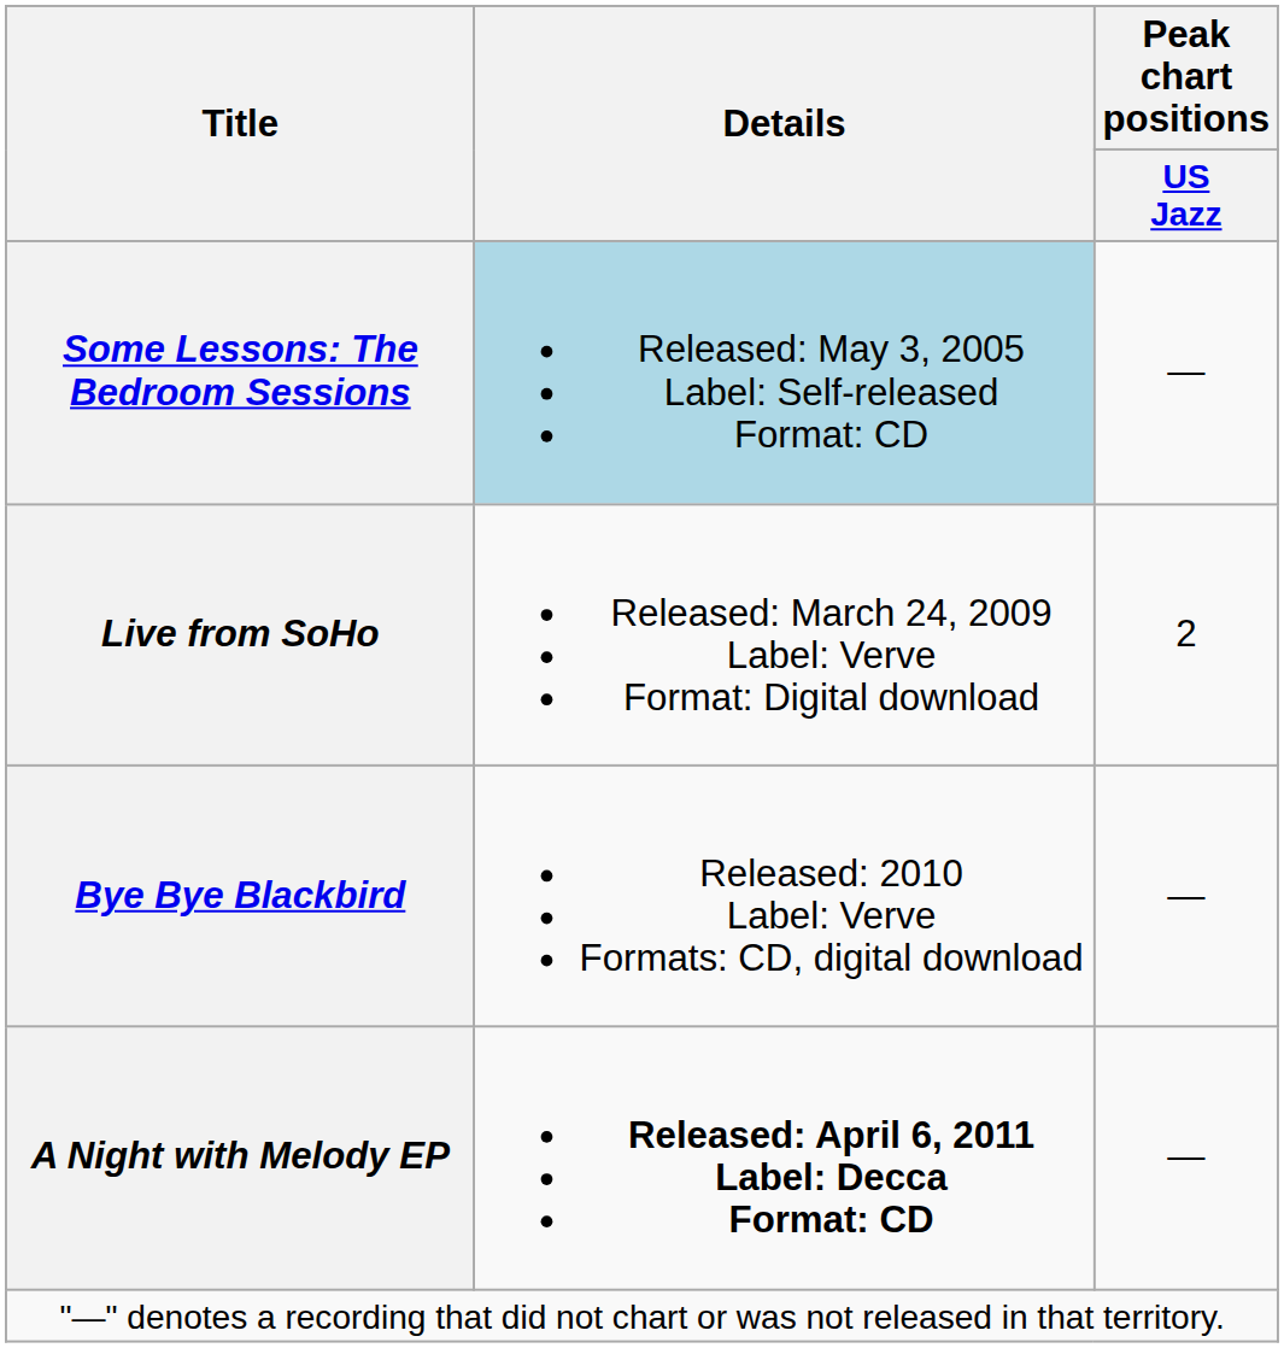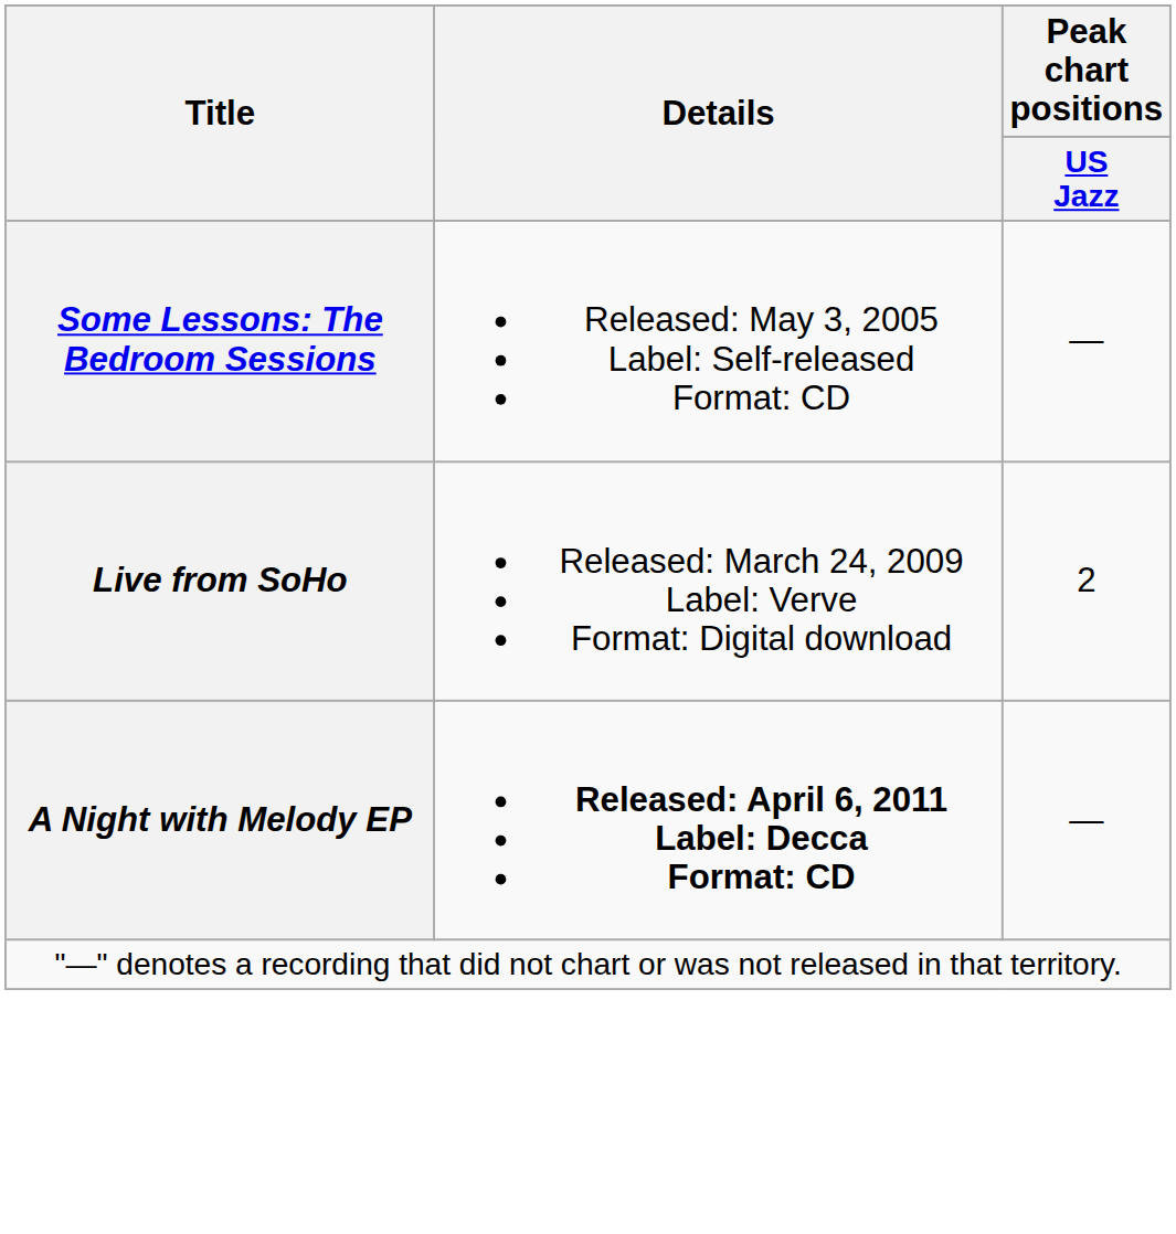 <table class="wikitable plainrowheaders" style="text-align:center">
 <tr>
 <th scope="col" rowspan="2" style="width:12em;">Title</th>
 <th scope="col" rowspan="2" style="width:16em;">Details</th>
 <th scope="col" colspan="1">Peak chart positions</th>
 </tr>
 <tr>
 <th scope="col" style="width:2.5em;font-size:90%;"><a href='#'>US<br>Jazz</a><br></th>
 </tr>
 <tr>
 <th scope="row"><em><a href='#'>Some Lessons: The Bedroom Sessions</a></em></th>
-<td style="background: lightblue;"><br><ul><li>Released: May 3, 2005</li><li>Label: Self-released</li><li>Format: CD</li></ul></td>
+<td><br><ul><li>Released: May 3, 2005</li><li>Label: Self-released</li><li>Format: CD</li></ul></td>
 <td>—</td>
 </tr>
 <tr>
 <th scope="row"><em>Live from SoHo</em></th>
 <td><br><ul><li>Released: March 24, 2009</li><li>Label: Verve</li><li>Format: Digital download</li></ul></td>
 <td>2</td>
-</tr>
-<tr>
-<th scope="row"><em><a href='#'>Bye Bye Blackbird</a></em></th>
-<td><br><ul><li>Released: 2010</li><li>Label: Verve</li><li>Formats: CD, digital download</li></ul></td>
-<td>—</td>
 </tr>
 <tr>
 <th scope="row"><em>A Night with Melody EP</em></th>
 <td><strong><br><ul><li>Released: April 6, 2011</li><li>Label: Decca</li><li>Format: CD</li></ul></strong></td>
 <td>—</td>
 </tr>
 <tr>
 <td colspan="3" style="font-size:90%">"—" denotes a recording that did not chart or was not released in that territory.</td>
 </tr>
 </table>
